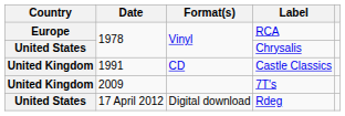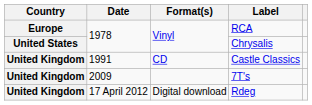 <table class="wikitable plainrowheaders">
 <tr>
 <th scope="col">Country</th>
 <th>Date</th>
 <th>Format(s)</th>
 <th>Label</th>
 <th scope="col"></th>
 </tr>
 <tr>
 <th scope="row">Europe</th>
 <td rowspan="2">1978</td>
 <td rowspan="2"><a href='#'>Vinyl</a></td>
 <td><a href='#'>RCA</a></td>
 <td></td>
 </tr>
 <tr>
 <th scope="row">United States</th>
 <td><a href='#'>Chrysalis</a></td>
 <td></td>
 </tr>
 <tr>
 <th scope="row">United Kingdom</th>
 <td>1991</td>
 <td><a href='#'>CD</a></td>
 <td><a href='#'>Castle Classics</a></td>
 <td></td>
 </tr>
 <tr>
 <th scope="row">United Kingdom</th>
 <td>2009</td>
 <td></td>
 <td><a href='#'>7T's</a></td>
 <td></td>
 </tr>
 <tr>
-<th scope="row">United States</th>
+<th scope="row">United Kingdom</th>
 <td>17 April 2012</td>
 <td>Digital download</td>
 <td><a href='#'>Rdeg</a></td>
 <td></td>
 </tr>
 </table>
